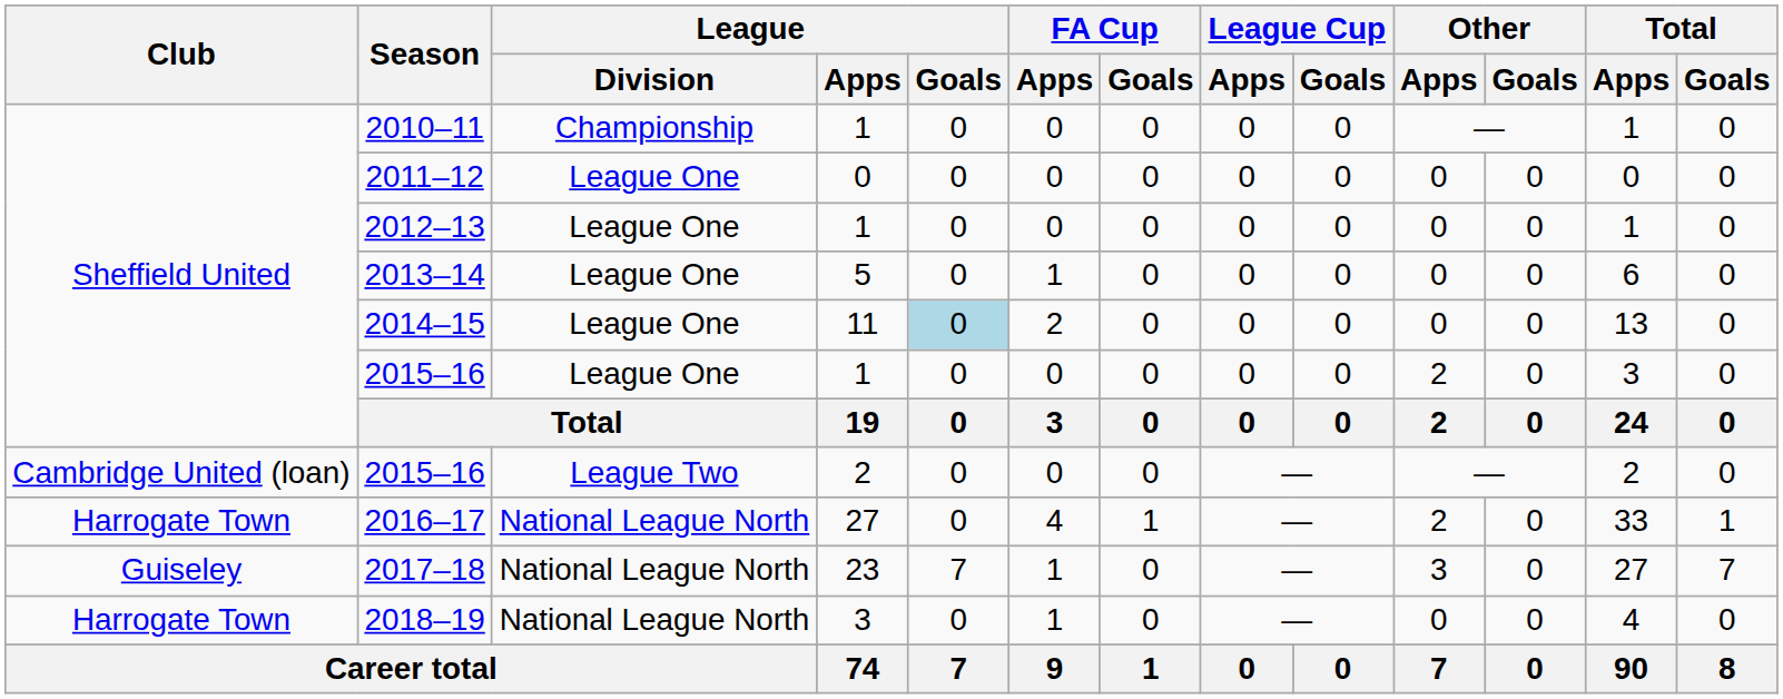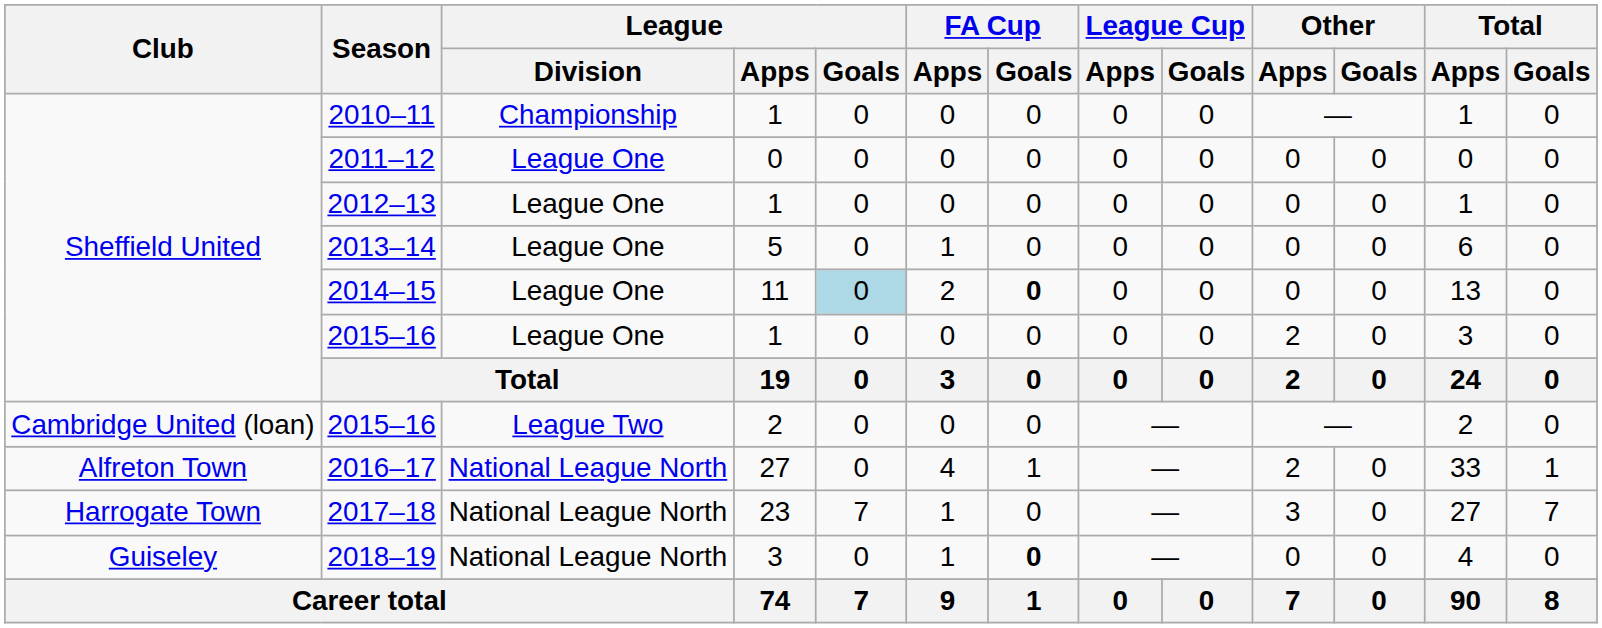 <table class="wikitable" style="text-align: center">
 <tr>
 <th rowspan="2">Club</th>
 <th rowspan="2">Season</th>
 <th colspan="3">League</th>
 <th colspan="2"><a href='#'>FA Cup</a></th>
 <th colspan="2"><a href='#'>League Cup</a></th>
 <th colspan="2">Other</th>
 <th colspan="2">Total</th>
 </tr>
 <tr>
 <th>Division</th>
 <th>Apps</th>
 <th>Goals</th>
 <th>Apps</th>
 <th>Goals</th>
 <th>Apps</th>
 <th>Goals</th>
 <th>Apps</th>
 <th>Goals</th>
 <th>Apps</th>
 <th>Goals</th>
 </tr>
 <tr>
 <td rowspan="7"><a href='#'>Sheffield United</a></td>
 <td><a href='#'>2010–11</a></td>
 <td><a href='#'>Championship</a></td>
 <td>1</td>
 <td>0</td>
 <td>0</td>
 <td>0</td>
 <td>0</td>
 <td>0</td>
 <td colspan="2">—</td>
 <td>1</td>
 <td>0</td>
 </tr>
 <tr>
 <td><a href='#'>2011–12</a></td>
 <td><a href='#'>League One</a></td>
 <td>0</td>
 <td>0</td>
 <td>0</td>
 <td>0</td>
 <td>0</td>
 <td>0</td>
 <td>0</td>
 <td>0</td>
 <td>0</td>
 <td>0</td>
 </tr>
 <tr>
 <td><a href='#'>2012–13</a></td>
 <td>League One</td>
 <td>1</td>
 <td>0</td>
 <td>0</td>
 <td>0</td>
 <td>0</td>
 <td>0</td>
 <td>0</td>
 <td>0</td>
 <td>1</td>
 <td>0</td>
 </tr>
 <tr>
 <td><a href='#'>2013–14</a></td>
 <td>League One</td>
 <td>5</td>
 <td>0</td>
 <td>1</td>
 <td>0</td>
 <td>0</td>
 <td>0</td>
 <td>0</td>
 <td>0</td>
 <td>6</td>
 <td>0</td>
 </tr>
 <tr>
 <td><a href='#'>2014–15</a></td>
 <td>League One</td>
 <td>11</td>
 <td style="background: lightblue;">0</td>
 <td>2</td>
-<td>0</td>
+<td><strong>0</strong></td>
 <td>0</td>
 <td>0</td>
 <td>0</td>
 <td>0</td>
 <td>13</td>
 <td>0</td>
 </tr>
 <tr>
 <td><a href='#'>2015–16</a></td>
 <td>League One</td>
 <td>1</td>
 <td>0</td>
 <td>0</td>
 <td>0</td>
 <td>0</td>
 <td>0</td>
 <td>2</td>
 <td>0</td>
 <td>3</td>
 <td>0</td>
 </tr>
 <tr>
 <th colspan="2">Total</th>
 <th>19</th>
 <th>0</th>
 <th>3</th>
 <th>0</th>
 <th>0</th>
 <th>0</th>
 <th>2</th>
 <th>0</th>
 <th>24</th>
 <th>0</th>
 </tr>
 <tr>
 <td><a href='#'>Cambridge United</a> (loan)</td>
 <td><a href='#'>2015–16</a></td>
 <td><a href='#'>League Two</a></td>
 <td>2</td>
 <td>0</td>
 <td>0</td>
 <td>0</td>
 <td colspan="2">—</td>
 <td colspan="2">—</td>
 <td>2</td>
 <td>0</td>
 </tr>
 <tr>
-<td><a href='#'>Harrogate Town</a></td>
+<td><a href='#'>Alfreton Town</a></td>
 <td><a href='#'>2016–17</a></td>
 <td><a href='#'>National League North</a></td>
 <td>27</td>
 <td>0</td>
 <td>4</td>
 <td>1</td>
 <td colspan="2">—</td>
 <td>2</td>
 <td>0</td>
 <td>33</td>
 <td>1</td>
 </tr>
 <tr>
-<td><a href='#'>Guiseley</a></td>
+<td><a href='#'>Harrogate Town</a></td>
 <td><a href='#'>2017–18</a></td>
 <td>National League North</td>
 <td>23</td>
 <td>7</td>
 <td>1</td>
 <td>0</td>
 <td colspan="2">—</td>
 <td>3</td>
 <td>0</td>
 <td>27</td>
 <td>7</td>
 </tr>
 <tr>
-<td><a href='#'>Harrogate Town</a></td>
+<td><a href='#'>Guiseley</a></td>
 <td><a href='#'>2018–19</a></td>
 <td>National League North</td>
 <td>3</td>
 <td>0</td>
 <td>1</td>
-<td>0</td>
+<td><strong>0</strong></td>
 <td colspan="2">—</td>
 <td>0</td>
 <td>0</td>
 <td>4</td>
 <td>0</td>
 </tr>
 <tr>
 <th colspan="3">Career total</th>
 <th>74</th>
 <th>7</th>
 <th>9</th>
 <th>1</th>
 <th>0</th>
 <th>0</th>
 <th>7</th>
 <th>0</th>
 <th>90</th>
 <th>8</th>
 </tr>
 </table>
